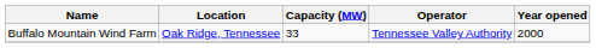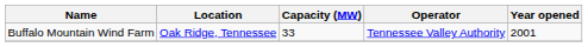 <table class="wikitable sortable" style="font-size:95%;">
 <tr>
 <th>Name</th>
 <th>Location</th>
 <th>Capacity (<a href='#'>MW</a>)</th>
 <th>Operator</th>
 <th>Year opened</th>
 </tr>
 <tr>
 <td>Buffalo Mountain Wind Farm</td>
 <td><a href='#'>Oak Ridge, Tennessee</a></td>
 <td>33</td>
 <td><a href='#'>Tennessee Valley Authority</a></td>
-<td>2000</td>
+<td>2001</td>
 </tr>
 <tr>
 </tr>
 </table>
